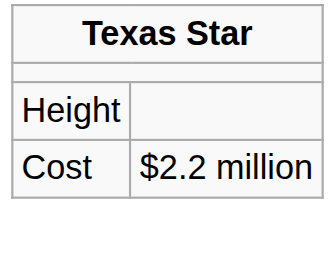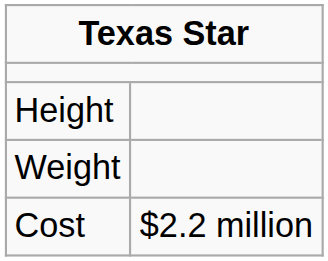 <table align=right align="right" border="1" cellpadding="4" cellspacing="0" style="margin: 0 1em 1em 1em; background: #f9f9f9; border: 1px #aaa solid; border-collapse: collapse;">
 <tr>
 <th colspan=2>Texas Star</th>
 </tr>
 <tr>
 <td colspan=2></td>
 </tr>
 <tr>
 <td>Height</td>
 <td></td>
 </tr>
 <tr>
+<td>Weight</td>
+<td></td>
+</tr>
+<tr>
 <td>Cost</td>
 <td>$2.2 million</td>
 </tr>
 </table>
